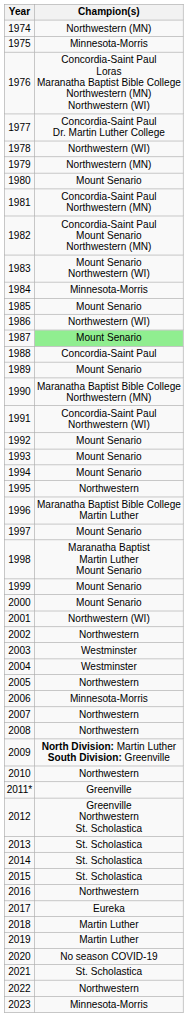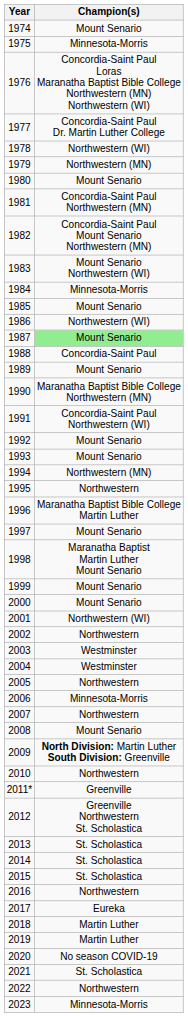 <table class="wikitable" style="text-align: center">
 <tr>
 <th>Year</th>
 <th>Champion(s)</th>
 </tr>
 <tr>
 <td>1974</td>
-<td>Northwestern (MN)</td>
+<td>Mount Senario</td>
 </tr>
 <tr>
 <td>1975</td>
 <td>Minnesota-Morris</td>
 </tr>
 <tr>
 <td>1976</td>
 <td>Concordia-Saint Paul <br>  Loras <br>  Maranatha Baptist Bible College<br> Northwestern (MN) <br> Northwestern (WI)</td>
 </tr>
 <tr>
 <td>1977</td>
 <td>Concordia-Saint Paul <br> Dr. Martin Luther College</td>
 </tr>
 <tr>
 <td>1978</td>
 <td>Northwestern (WI)</td>
 </tr>
 <tr>
 <td>1979</td>
 <td>Northwestern (MN)</td>
 </tr>
 <tr>
 <td>1980</td>
 <td>Mount Senario</td>
 </tr>
 <tr>
 <td>1981</td>
 <td>Concordia-Saint Paul <br> Northwestern (MN)</td>
 </tr>
 <tr>
 <td>1982</td>
 <td>Concordia-Saint Paul <br> Mount Senario <br> Northwestern (MN)</td>
 </tr>
 <tr>
 <td>1983</td>
 <td>Mount Senario <br> Northwestern (WI)</td>
 </tr>
 <tr>
 <td>1984</td>
 <td>Minnesota-Morris</td>
 </tr>
 <tr>
 <td>1985</td>
 <td>Mount Senario</td>
 </tr>
 <tr>
 <td>1986</td>
 <td>Northwestern (WI)</td>
 </tr>
 <tr>
 <td>1987</td>
 <td style="background: lightgreen;">Mount Senario</td>
 </tr>
 <tr>
 <td>1988</td>
 <td>Concordia-Saint Paul</td>
 </tr>
 <tr>
 <td>1989</td>
 <td>Mount Senario</td>
 </tr>
 <tr>
 <td>1990</td>
 <td>Maranatha Baptist Bible College <br> Northwestern (MN)</td>
 </tr>
 <tr>
 <td>1991</td>
 <td>Concordia-Saint Paul <br> Northwestern (WI)</td>
 </tr>
 <tr>
 <td>1992</td>
 <td>Mount Senario</td>
 </tr>
 <tr>
 <td>1993</td>
 <td>Mount Senario</td>
 </tr>
 <tr>
 <td>1994</td>
-<td>Mount Senario</td>
+<td>Northwestern (MN)</td>
 </tr>
 <tr>
 <td>1995</td>
 <td>Northwestern</td>
 </tr>
 <tr>
 <td>1996</td>
 <td>Maranatha Baptist Bible College <br> Martin Luther</td>
 </tr>
 <tr>
 <td>1997</td>
 <td>Mount Senario</td>
 </tr>
 <tr>
 <td>1998</td>
 <td>Maranatha Baptist <br> Martin Luther <br> Mount Senario</td>
 </tr>
 <tr>
 <td>1999</td>
 <td>Mount Senario</td>
 </tr>
 <tr>
 <td>2000</td>
 <td>Mount Senario</td>
 </tr>
 <tr>
 <td>2001</td>
 <td>Northwestern (WI)</td>
 </tr>
 <tr>
 <td>2002</td>
 <td>Northwestern</td>
 </tr>
 <tr>
 <td>2003</td>
 <td>Westminster</td>
 </tr>
 <tr>
 <td>2004</td>
 <td>Westminster</td>
 </tr>
 <tr>
 <td>2005</td>
 <td>Northwestern</td>
 </tr>
 <tr>
 <td>2006</td>
 <td>Minnesota-Morris</td>
 </tr>
 <tr>
 <td>2007</td>
 <td>Northwestern</td>
 </tr>
 <tr>
 <td>2008</td>
-<td>Northwestern</td>
+<td>Mount Senario</td>
 </tr>
 <tr>
 <td>2009</td>
 <td><strong>North Division:</strong> Martin Luther <br> <strong>South Division:</strong> Greenville</td>
 </tr>
 <tr>
 <td>2010</td>
 <td>Northwestern</td>
 </tr>
 <tr>
 <td>2011*</td>
 <td>Greenville</td>
 </tr>
 <tr>
 <td>2012</td>
 <td>Greenville <br>Northwestern<br>St. Scholastica</td>
 </tr>
 <tr>
 <td>2013</td>
 <td>St. Scholastica</td>
 </tr>
 <tr>
 <td>2014</td>
 <td>St. Scholastica</td>
 </tr>
 <tr>
 <td>2015</td>
 <td>St. Scholastica</td>
 </tr>
 <tr>
 <td>2016</td>
 <td>Northwestern</td>
 </tr>
 <tr>
 <td>2017</td>
 <td>Eureka</td>
 </tr>
 <tr>
 <td>2018</td>
 <td>Martin Luther</td>
 </tr>
 <tr>
 <td>2019</td>
 <td>Martin Luther</td>
 </tr>
 <tr>
 <td>2020</td>
 <td>No season COVID-19</td>
 </tr>
 <tr>
 <td>2021</td>
 <td>St. Scholastica</td>
 </tr>
 <tr>
 <td>2022</td>
 <td>Northwestern</td>
 </tr>
 <tr>
 <td>2023</td>
 <td>Minnesota-Morris</td>
 </tr>
 </table>
